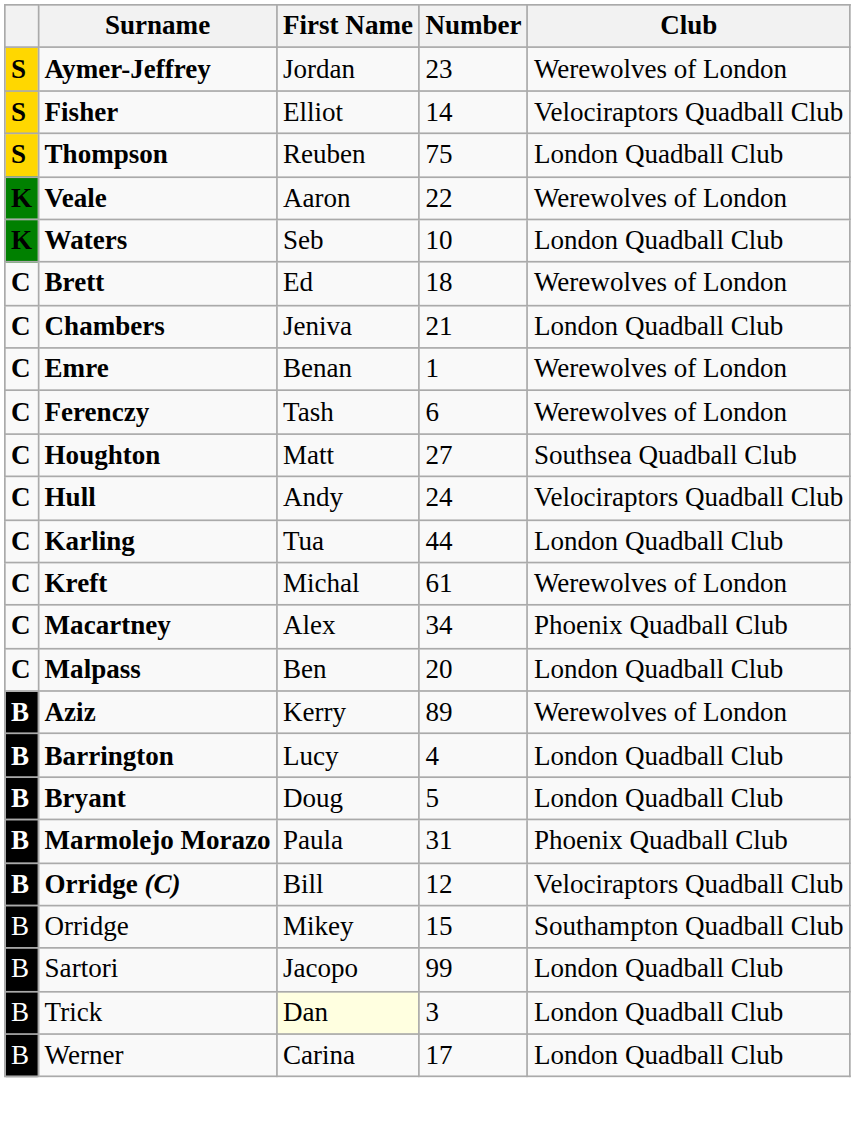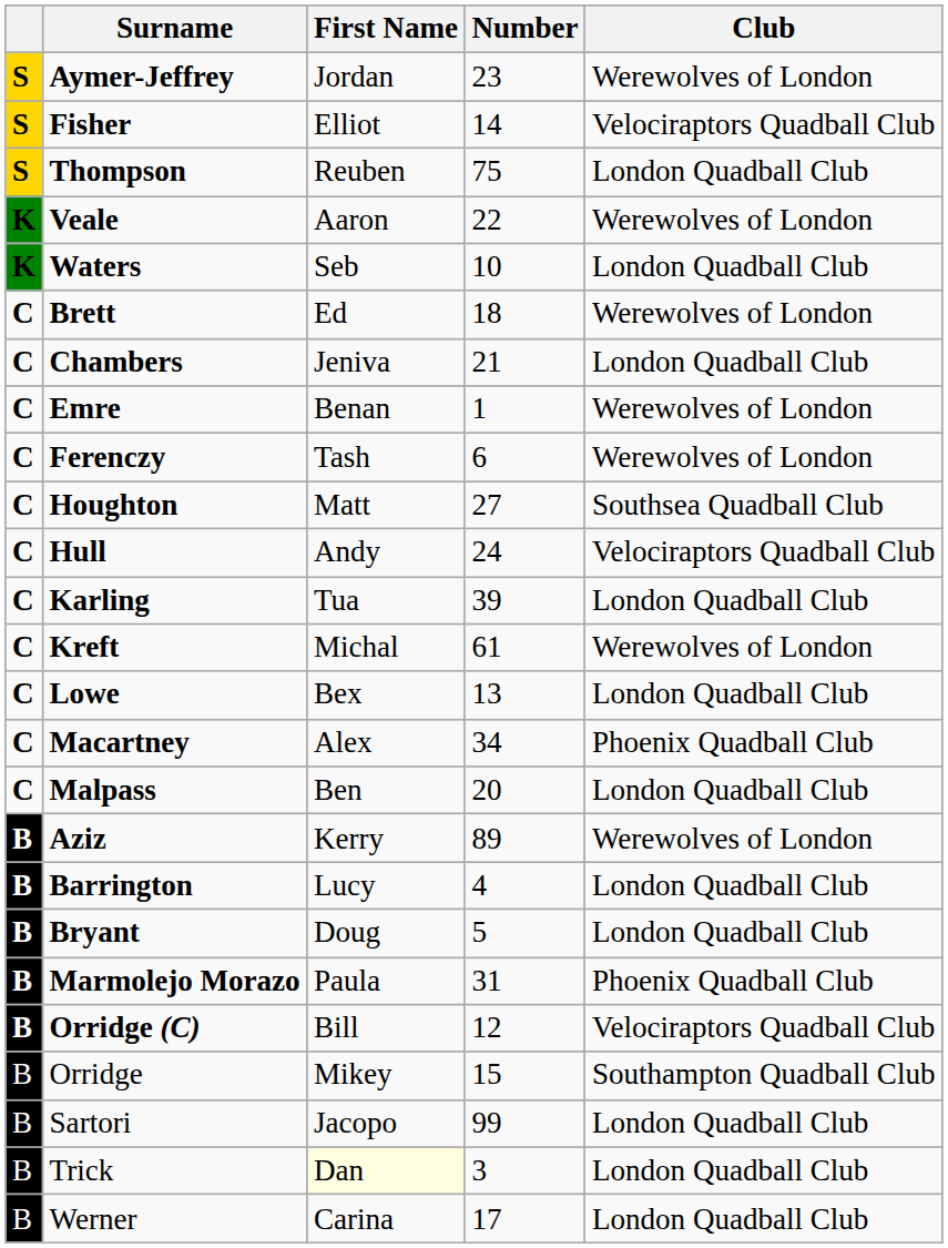 <table class="wikitable sortable mw-collapsible mw-collapsed">
 <tr>
 <th></th>
 <th>Surname</th>
 <th>First Name</th>
 <th>Number</th>
 <th>Club</th>
 </tr>
 <tr>
 <td style="background: gold;"><strong>S</strong></td>
 <td><strong>Aymer-Jeffrey</strong></td>
 <td>Jordan</td>
 <td>23</td>
 <td>Werewolves of London</td>
 </tr>
 <tr>
 <td style="background: gold;"><strong>S</strong></td>
 <td><strong>Fisher</strong></td>
 <td>Elliot</td>
 <td>14</td>
 <td>Velociraptors Quadball Club</td>
 </tr>
 <tr>
 <td style="background: gold;"><strong>S</strong></td>
 <td><strong>Thompson</strong></td>
 <td>Reuben</td>
 <td>75</td>
 <td>London Quadball Club</td>
 </tr>
 <tr>
 <td style="background: green;"><strong>K</strong></td>
 <td><strong>Veale</strong></td>
 <td>Aaron</td>
 <td>22</td>
 <td>Werewolves of London</td>
 </tr>
 <tr>
 <td style="background: green;"><strong>K</strong></td>
 <td><strong>Waters</strong></td>
 <td>Seb</td>
 <td>10</td>
 <td>London Quadball Club</td>
 </tr>
 <tr>
 <td><strong>C</strong></td>
 <td><strong>Brett</strong></td>
 <td>Ed</td>
 <td>18</td>
 <td>Werewolves of London</td>
 </tr>
 <tr>
 <td><strong>C</strong></td>
 <td><strong>Chambers</strong></td>
 <td>Jeniva</td>
 <td>21</td>
 <td>London Quadball Club</td>
 </tr>
 <tr>
 <td><strong>C</strong></td>
 <td><strong>Emre</strong></td>
 <td>Benan</td>
 <td>1</td>
 <td>Werewolves of London</td>
 </tr>
 <tr>
 <td><strong>C</strong></td>
 <td><strong>Ferenczy</strong></td>
 <td>Tash</td>
 <td>6</td>
 <td>Werewolves of London</td>
 </tr>
 <tr>
 <td><strong>C</strong></td>
 <td><strong>Houghton</strong></td>
 <td>Matt</td>
 <td>27</td>
 <td>Southsea Quadball Club</td>
 </tr>
 <tr>
 <td><strong>C</strong></td>
 <td><strong>Hull</strong></td>
 <td>Andy</td>
 <td>24</td>
 <td>Velociraptors Quadball Club</td>
 </tr>
 <tr>
 <td><strong>C</strong></td>
 <td><strong>Karling</strong></td>
 <td>Tua</td>
-<td>44</td>
+<td>39</td>
 <td>London Quadball Club</td>
 </tr>
 <tr>
 <td><strong>C</strong></td>
 <td><strong>Kreft</strong></td>
 <td>Michal</td>
 <td>61</td>
 <td>Werewolves of London</td>
+</tr>
+<tr>
+<td><strong>C</strong></td>
+<td><strong>Lowe</strong></td>
+<td>Bex</td>
+<td>13</td>
+<td>London Quadball Club</td>
 </tr>
 <tr>
 <td><strong>C</strong></td>
 <td><strong>Macartney</strong></td>
 <td>Alex</td>
 <td>34</td>
 <td>Phoenix Quadball Club</td>
 </tr>
 <tr>
 <td><strong>C</strong></td>
 <td><strong>Malpass</strong></td>
 <td>Ben</td>
 <td>20</td>
 <td>London Quadball Club</td>
 </tr>
 <tr>
 <td style="background: black; color:white;"><strong>B</strong></td>
 <td><strong>Aziz</strong></td>
 <td>Kerry</td>
 <td>89</td>
 <td>Werewolves of London</td>
 </tr>
 <tr>
 <td style="background: black; color:white;"><strong>B</strong></td>
 <td><strong>Barrington</strong></td>
 <td>Lucy</td>
 <td>4</td>
 <td>London Quadball Club</td>
 </tr>
 <tr>
 <td style="background: black; color:white;"><strong>B</strong></td>
 <td><strong>Bryant</strong></td>
 <td>Doug</td>
 <td>5</td>
 <td>London Quadball Club</td>
 </tr>
 <tr>
 <td style="background: black; color:white;"><strong>B</strong></td>
 <td><strong>Marmolejo Morazo</strong></td>
 <td>Paula</td>
 <td>31</td>
 <td>Phoenix Quadball Club</td>
 </tr>
 <tr>
 <td style="background: black; color:white;"><strong>B</strong></td>
 <td><strong>Orridge <em>(C)<strong><em></td>
 <td>Bill</td>
 <td>12</td>
 <td>Velociraptors Quadball Club</td>
 </tr>
 <tr>
 <td style="background: black; color:white;"></strong>B<strong></td>
 <td></strong>Orridge<strong></td>
 <td>Mikey</td>
 <td>15</td>
 <td>Southampton Quadball Club</td>
 </tr>
 <tr>
 <td style="background: black; color:white;"></strong>B<strong></td>
 <td></strong>Sartori<strong></td>
 <td>Jacopo</td>
 <td>99</td>
 <td>London Quadball Club</td>
 </tr>
 <tr>
 <td style="background: black; color:white;"></strong>B<strong></td>
 <td></strong>Trick<strong></td>
 <td style="background: lightyellow;">Dan</td>
 <td>3</td>
 <td>London Quadball Club</td>
 </tr>
 <tr>
 <td style="background: black; color:white;"></strong>B<strong></td>
 <td></strong>Werner<strong></td>
 <td>Carina</td>
 <td>17</td>
 <td>London Quadball Club</td>
 </tr>
 </table>
